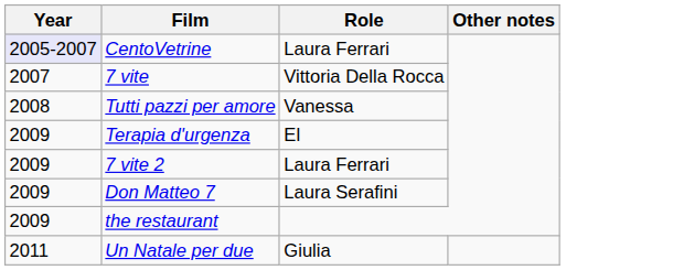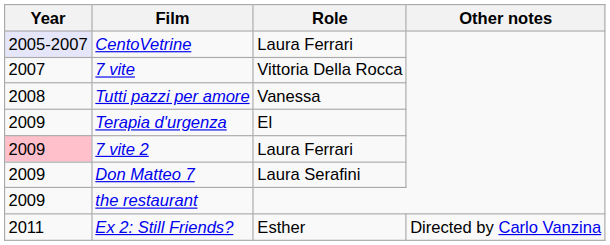 <table class="wikitable" style="font-size: 90%;">
 <tr>
 <th>Year</th>
 <th>Film</th>
 <th>Role</th>
 <th>Other notes</th>
 </tr>
 <tr>
 <td style="background: lavender;">2005-2007</td>
 <td><em><a href='#'>CentoVetrine</a></em></td>
 <td>Laura Ferrari</td>
 </tr>
 <tr>
 <td>2007</td>
 <td><em><a href='#'>7 vite</a></em></td>
 <td>Vittoria Della Rocca</td>
 </tr>
 <tr>
 <td>2008</td>
 <td><em><a href='#'>Tutti pazzi per amore</a></em></td>
 <td>Vanessa</td>
 </tr>
 <tr>
 <td>2009</td>
 <td><em><a href='#'>Terapia d'urgenza</a></em></td>
 <td>El</td>
 </tr>
 <tr>
-<td>2009</td>
+<td style="background: pink;">2009</td>
 <td><em><a href='#'>7 vite 2</a></em></td>
 <td>Laura Ferrari</td>
 </tr>
 <tr>
 <td>2009</td>
 <td><em><a href='#'>Don Matteo 7</a></em></td>
 <td>Laura Serafini</td>
 </tr>
 <tr>
 <td>2009</td>
 <td><em><a href='#'>the restaurant</a></em></td>
 </tr>
 <tr>
 <td>2011</td>
-<td><em><a href='#'>Un Natale per due</a></em></td>
-<td>Giulia</td>
-<td></td>
+<td><em><a href='#'>Ex 2: Still Friends?</a></em></td>
+<td>Esther</td>
+<td>Directed by <a href='#'>Carlo Vanzina</a></td>
 </tr>
 </table>
